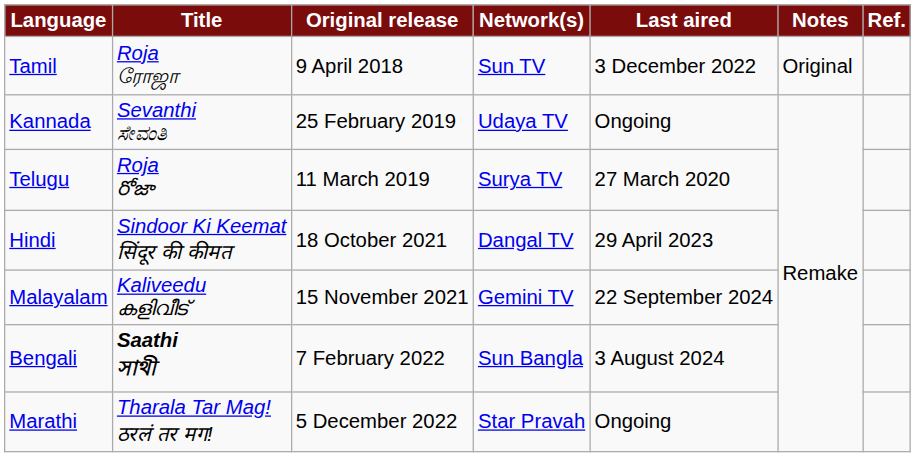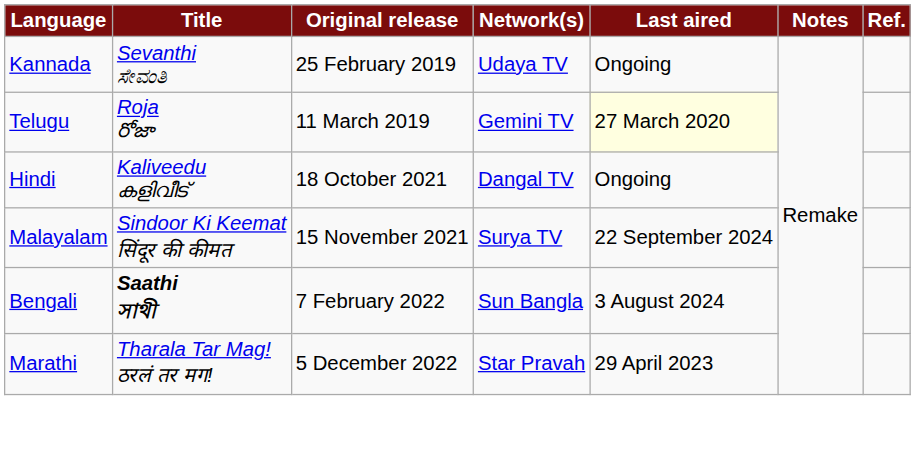 <table class="wikitable" style="margin-right:0;">
 <tr style="color:white">
 <th style="background:#7b0c0c; ">Language</th>
 <th style="background:#7b0c0c; ">Title</th>
 <th style="background:#7b0c0c; ">Original release</th>
 <th style="background:#7b0c0c; ">Network(s)</th>
 <th style="background:#7b0c0c; ">Last aired</th>
 <th style="background:#7b0c0c; ">Notes</th>
 <th style="background:#7b0c0c; ">Ref.</th>
-</tr>
-<tr>
-<td><a href='#'>Tamil</a></td>
-<td><em><a href='#'>Roja</a></em> <br> <em>ரோஜா</em></td>
-<td>9 April 2018</td>
-<td><a href='#'>Sun TV</a></td>
-<td>3 December 2022</td>
-<td>Original</td>
-<td></td>
 </tr>
 <tr>
 <td><a href='#'>Kannada</a></td>
 <td><em><a href='#'>Sevanthi</a></em> <br> <em>ಸೇವಂತಿ</em></td>
 <td>25 February 2019</td>
 <td><a href='#'>Udaya TV</a></td>
 <td>Ongoing</td>
 <td rowspan="6">Remake</td>
 <td></td>
 </tr>
 <tr>
 <td><a href='#'>Telugu</a></td>
 <td><em><a href='#'>Roja</a></em> <br> <em>రోజా</em></td>
 <td>11 March 2019</td>
-<td><a href='#'>Surya TV</a></td>
-<td>27 March 2020</td>
+<td><a href='#'>Gemini TV</a></td>
+<td style="background: lightyellow;">27 March 2020</td>
 <td></td>
 </tr>
 <tr>
 <td><a href='#'>Hindi</a></td>
-<td><em><a href='#'>Sindoor Ki Keemat</a></em> <br> <em>सिंदूर की कीमत</em></td>
+<td><em><a href='#'>Kaliveedu</a></em> <br> <em>കളിവീട്</em></td>
 <td>18 October 2021</td>
 <td><a href='#'>Dangal TV</a></td>
-<td>29 April 2023</td>
+<td>Ongoing</td>
 <td></td>
 </tr>
 <tr>
 <td><a href='#'>Malayalam</a></td>
-<td><em><a href='#'>Kaliveedu</a></em> <br> <em>കളിവീട്</em></td>
+<td><em><a href='#'>Sindoor Ki Keemat</a></em> <br> <em>सिंदूर की कीमत</em></td>
 <td>15 November 2021</td>
-<td><a href='#'>Gemini TV</a></td>
+<td><a href='#'>Surya TV</a></td>
 <td>22 September 2024</td>
 <td></td>
 </tr>
 <tr>
 <td><a href='#'>Bengali</a></td>
 <td><strong><em>Saathi</em> <br> <em>সাথী</em></strong></td>
 <td>7 February 2022</td>
 <td><a href='#'>Sun Bangla</a></td>
 <td>3 August 2024</td>
 <td></td>
 </tr>
 <tr>
 <td><a href='#'>Marathi</a></td>
 <td><em><a href='#'>Tharala Tar Mag!</a></em> <br> <em>ठरलं तर मग!</em></td>
 <td>5 December 2022</td>
 <td><a href='#'>Star Pravah</a></td>
-<td>Ongoing</td>
+<td>29 April 2023</td>
 <td></td>
 </tr>
 </table>
